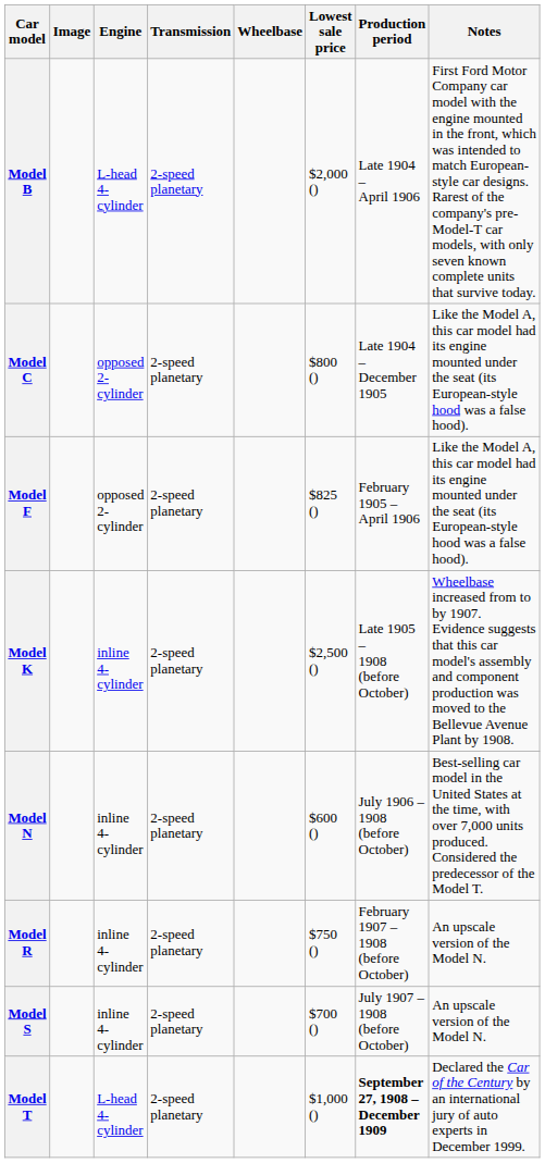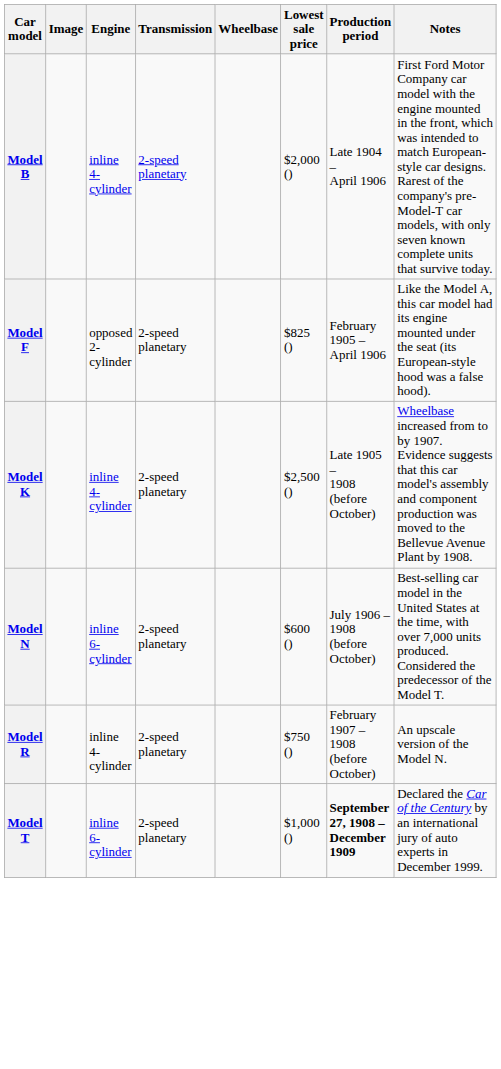 <table Class="wikitable plainrowheaders">
 <tr>
 <th scope="col">Car model</th>
 <th scope="col">Image</th>
 <th scope="col">Engine</th>
 <th scope="col">Transmission</th>
 <th scope="col">Wheelbase</th>
 <th scope="col">Lowest sale price</th>
 <th scope="col">Production period</th>
 <th scope="col" style="width:33%;">Notes</th>
 </tr>
 <tr>
 <th scope="row"><a href='#'>Model B</a></th>
 <td></td>
-<td><br><a href='#'>L-head 4-cylinder</a></td>
+<td><br><a href='#'>inline 4-cylinder</a></td>
 <td><a href='#'>2-speed<br>planetary</a></td>
 <td></td>
 <td>$2,000<br>()</td>
 <td>Late 1904 –<br>April 1906</td>
 <td>First Ford Motor Company car model with the engine mounted in the front, which was intended to match European-style car designs. Rarest of the company's pre-Model-T car models, with only seven known complete units that survive today.</td>
-</tr>
-<tr>
-<th scope="row"><a href='#'>Model C</a></th>
-<td></td>
-<td><br><a href='#'>opposed 2-cylinder</a></td>
-<td>2-speed<br>planetary</td>
-<td></td>
-<td>$800<br>()</td>
-<td>Late 1904 –<br>December 1905</td>
-<td>Like the Model A, this car model had its engine mounted under the seat (its European-style <a href='#'>hood</a> was a false hood).</td>
 </tr>
 <tr>
 <th scope="row"><a href='#'>Model F</a></th>
 <td></td>
 <td><br>opposed 2-cylinder</td>
 <td>2-speed<br>planetary</td>
 <td></td>
 <td>$825<br>()</td>
 <td>February 1905 –<br>April 1906</td>
 <td>Like the Model A, this car model had its engine mounted under the seat (its European-style hood was a false hood).</td>
 </tr>
 <tr>
 <th scope="row"><a href='#'>Model K</a></th>
 <td></td>
 <td><br><a href='#'>inline 4-cylinder</a></td>
 <td>2-speed<br>planetary</td>
 <td></td>
 <td>$2,500<br>()</td>
 <td>Late 1905 –<br>1908 (before October)</td>
 <td><a href='#'>Wheelbase</a> increased from  to  by 1907. Evidence suggests that this car model's assembly and component production was moved to the Bellevue Avenue Plant by 1908.</td>
 </tr>
 <tr>
 <th scope="row"><a href='#'>Model N</a></th>
 <td></td>
-<td><br>inline 4-cylinder</td>
+<td><br><a href='#'>inline 6-cylinder</a></td>
 <td>2-speed<br>planetary</td>
 <td></td>
 <td>$600<br>()</td>
 <td>July 1906 –<br>1908 (before October)</td>
 <td>Best-selling car model in the United States at the time, with over 7,000 units produced. Considered the predecessor of the Model T.</td>
 </tr>
 <tr>
 <th scope="row"><a href='#'>Model R</a></th>
 <td></td>
 <td><br>inline 4-cylinder</td>
 <td>2-speed<br>planetary</td>
 <td></td>
 <td>$750<br>()</td>
 <td>February 1907 –<br>1908 (before October)</td>
 <td>An upscale version of the Model N.</td>
 </tr>
 <tr>
-<th scope="row"><a href='#'>Model S</a></th>
-<td></td>
-<td><br>inline 4-cylinder</td>
-<td>2-speed<br>planetary</td>
-<td></td>
-<td>$700<br>()</td>
-<td>July 1907 –<br>1908 (before October)</td>
-<td>An upscale version of the Model N.</td>
-</tr>
-<tr>
 <th scope="row"><a href='#'>Model T</a></th>
 <td></td>
-<td><br><a href='#'>L-head 4-cylinder</a></td>
+<td><br><a href='#'>inline 6-cylinder</a></td>
 <td>2-speed<br>planetary</td>
 <td></td>
 <td>$1,000<br>()</td>
 <td><strong>September 27, 1908 –<br>December 1909</strong></td>
 <td>Declared the <em><a href='#'>Car of the Century</a></em> by an international jury of auto experts in December 1999.</td>
 </tr>
 </table>
